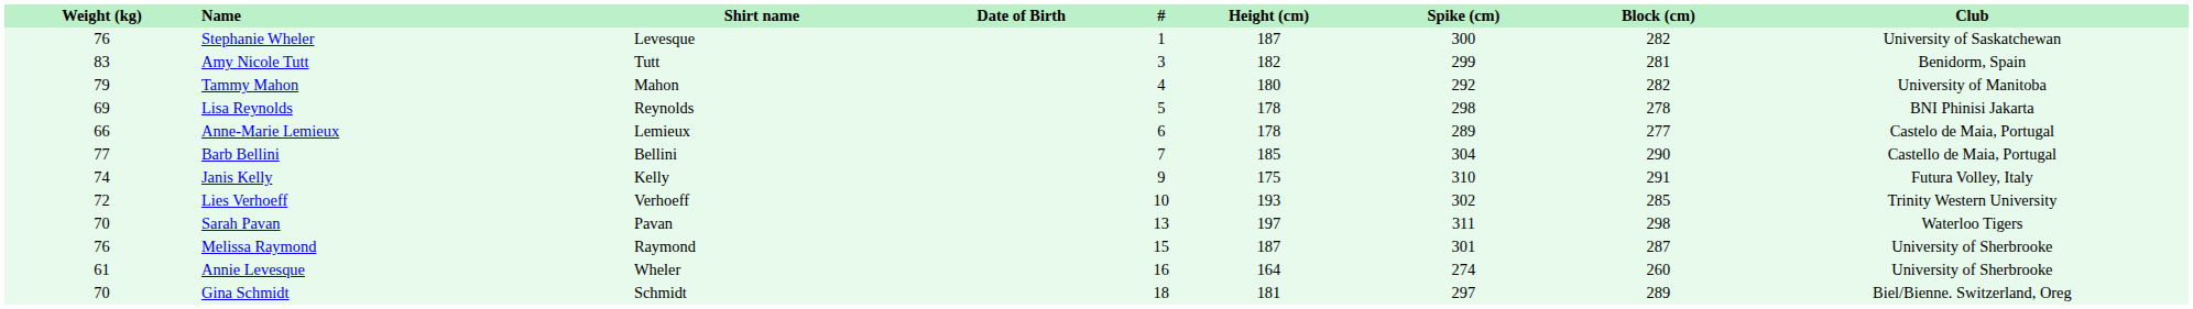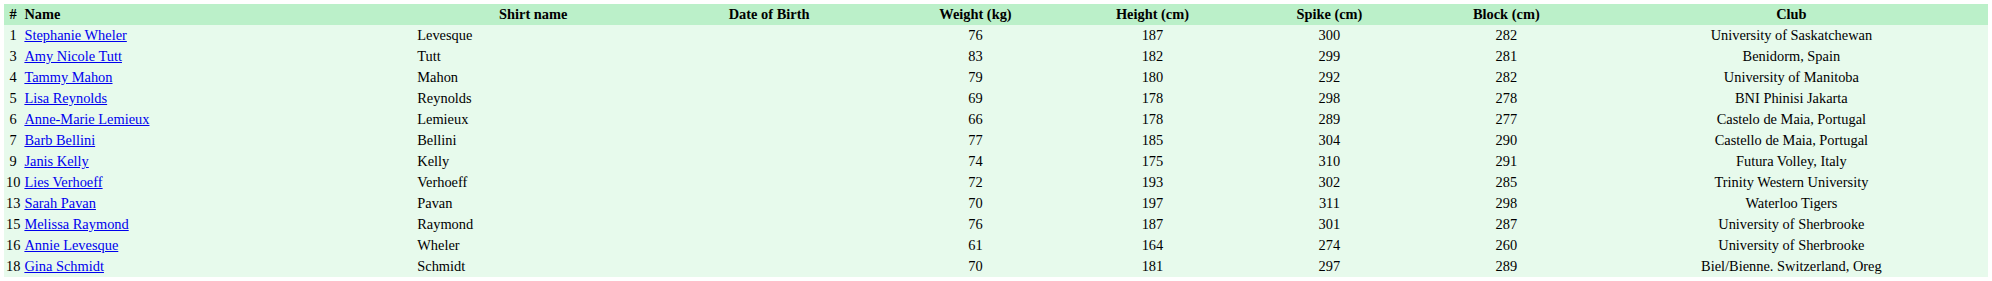 <table border=0 cellpadding=2 cellspacing=0  |- bgcolor=#FFECCE style="text-align:center; font-size:90%; width:100%">
 <tr bgcolor=#BBF0C9>
-<th width=9%>Weight (kg)</th>
+<th>#</th>
 <th align=left width=20%>Name</th>
 <th width=12%>Shirt name</th>
 <th width=12%>Date of Birth</th>
-<th>#</th>
+<th width=9%>Weight (kg)</th>
 <th width=9%>Height (cm)</th>
 <th width=9%>Spike (cm)</th>
 <th width=9%>Block (cm)</th>
 <th width=20%>Club</th>
 </tr>
 <tr bgcolor=#E7FAEC>
-<td>76</td>
+<td>1</td>
 <td align=left><a href='#'>Stephanie Wheler</a></td>
 <td align=left>Levesque</td>
 <td align=right></td>
-<td>1</td>
+<td>76</td>
 <td>187</td>
 <td>300</td>
 <td>282</td>
 <td>University of Saskatchewan</td>
 </tr>
 <tr bgcolor=#E7FAEC>
-<td>83</td>
+<td>3</td>
 <td align=left><a href='#'>Amy Nicole Tutt</a></td>
 <td align=left>Tutt</td>
 <td align=right></td>
-<td>3</td>
+<td>83</td>
 <td>182</td>
 <td>299</td>
 <td>281</td>
 <td>Benidorm, Spain</td>
 </tr>
 <tr bgcolor=#E7FAEC>
-<td>79</td>
+<td>4</td>
 <td align=left><a href='#'>Tammy Mahon</a></td>
 <td align=left>Mahon</td>
 <td align=right></td>
-<td>4</td>
+<td>79</td>
 <td>180</td>
 <td>292</td>
 <td>282</td>
 <td>University of Manitoba</td>
 </tr>
 <tr bgcolor=#E7FAEC>
-<td>69</td>
+<td>5</td>
 <td align=left><a href='#'>Lisa Reynolds</a></td>
 <td align=left>Reynolds</td>
 <td align=right></td>
-<td>5</td>
+<td>69</td>
 <td>178</td>
 <td>298</td>
 <td>278</td>
 <td>BNI Phinisi Jakarta</td>
 </tr>
 <tr bgcolor=#E7FAEC>
-<td>66</td>
+<td>6</td>
 <td align=left><a href='#'>Anne-Marie Lemieux</a></td>
 <td align=left>Lemieux</td>
 <td align=right></td>
-<td>6</td>
+<td>66</td>
 <td>178</td>
 <td>289</td>
 <td>277</td>
 <td>Castelo de Maia, Portugal</td>
 </tr>
 <tr bgcolor=#E7FAEC>
-<td>77</td>
+<td>7</td>
 <td align=left><a href='#'>Barb Bellini</a></td>
 <td align=left>Bellini</td>
 <td align=right></td>
-<td>7</td>
+<td>77</td>
 <td>185</td>
 <td>304</td>
 <td>290</td>
 <td>Castello de Maia, Portugal</td>
 </tr>
 <tr bgcolor=#E7FAEC>
-<td>74</td>
+<td>9</td>
 <td align=left><a href='#'>Janis Kelly</a></td>
 <td align=left>Kelly</td>
 <td align=right></td>
-<td>9</td>
+<td>74</td>
 <td>175</td>
 <td>310</td>
 <td>291</td>
 <td>Futura Volley, Italy</td>
 </tr>
 <tr bgcolor=#E7FAEC>
-<td>72</td>
+<td>10</td>
 <td align=left><a href='#'>Lies Verhoeff</a></td>
 <td align=left>Verhoeff</td>
 <td align=right></td>
-<td>10</td>
+<td>72</td>
 <td>193</td>
 <td>302</td>
 <td>285</td>
 <td>Trinity Western University</td>
 </tr>
 <tr bgcolor=#E7FAEC>
-<td>70</td>
+<td>13</td>
 <td align=left><a href='#'>Sarah Pavan</a></td>
 <td align=left>Pavan</td>
 <td align=right></td>
-<td>13</td>
+<td>70</td>
 <td>197</td>
 <td>311</td>
 <td>298</td>
 <td>Waterloo Tigers</td>
 </tr>
 <tr bgcolor=#E7FAEC>
-<td>76</td>
+<td>15</td>
 <td align=left><a href='#'>Melissa Raymond</a></td>
 <td align=left>Raymond</td>
 <td align=right></td>
-<td>15</td>
+<td>76</td>
 <td>187</td>
 <td>301</td>
 <td>287</td>
 <td>University of Sherbrooke</td>
 </tr>
 <tr bgcolor=#E7FAEC>
-<td>61</td>
+<td>16</td>
 <td align=left><a href='#'>Annie Levesque</a></td>
 <td align=left>Wheler</td>
 <td align=right></td>
-<td>16</td>
+<td>61</td>
 <td>164</td>
 <td>274</td>
 <td>260</td>
 <td>University of Sherbrooke</td>
 </tr>
 <tr bgcolor=#E7FAEC>
-<td>70</td>
+<td>18</td>
 <td align=left><a href='#'>Gina Schmidt</a></td>
 <td align=left>Schmidt</td>
 <td align=right></td>
-<td>18</td>
+<td>70</td>
 <td>181</td>
 <td>297</td>
 <td>289</td>
 <td>Biel/Bienne. Switzerland, Oreg</td>
 </tr>
 </table>
